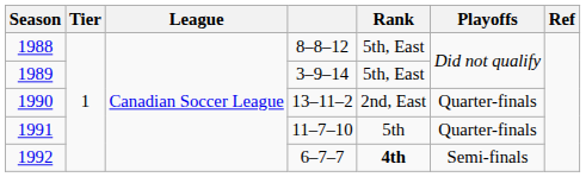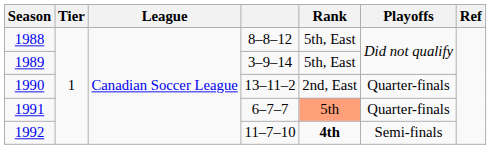 <table class="wikitable" style="text-align: center;">
 <tr>
 <th>Season</th>
 <th>Tier</th>
 <th>League</th>
 <th></th>
 <th>Rank</th>
 <th>Playoffs</th>
 <th>Ref</th>
 </tr>
 <tr>
 <td><a href='#'>1988</a></td>
 <td rowspan="5">1</td>
 <td rowspan="5"><a href='#'>Canadian Soccer League</a></td>
 <td>8–8–12</td>
 <td>5th, East</td>
 <td rowspan="2"><em>Did not qualify</em></td>
 <td rowspan="6"></td>
 </tr>
 <tr>
 <td><a href='#'>1989</a></td>
 <td>3–9–14</td>
 <td>5th, East</td>
 </tr>
 <tr>
 <td><a href='#'>1990</a></td>
 <td>13–11–2</td>
 <td>2nd, East</td>
 <td>Quarter-finals</td>
 </tr>
 <tr>
 <td><a href='#'>1991</a></td>
-<td>11–7–10</td>
-<td>5th</td>
+<td>6–7–7</td>
+<td style="background: lightsalmon;">5th</td>
 <td>Quarter-finals</td>
 </tr>
 <tr>
 <td><a href='#'>1992</a></td>
-<td>6–7–7</td>
+<td>11–7–10</td>
 <td><strong>4th</strong></td>
 <td>Semi-finals</td>
 </tr>
 </table>
